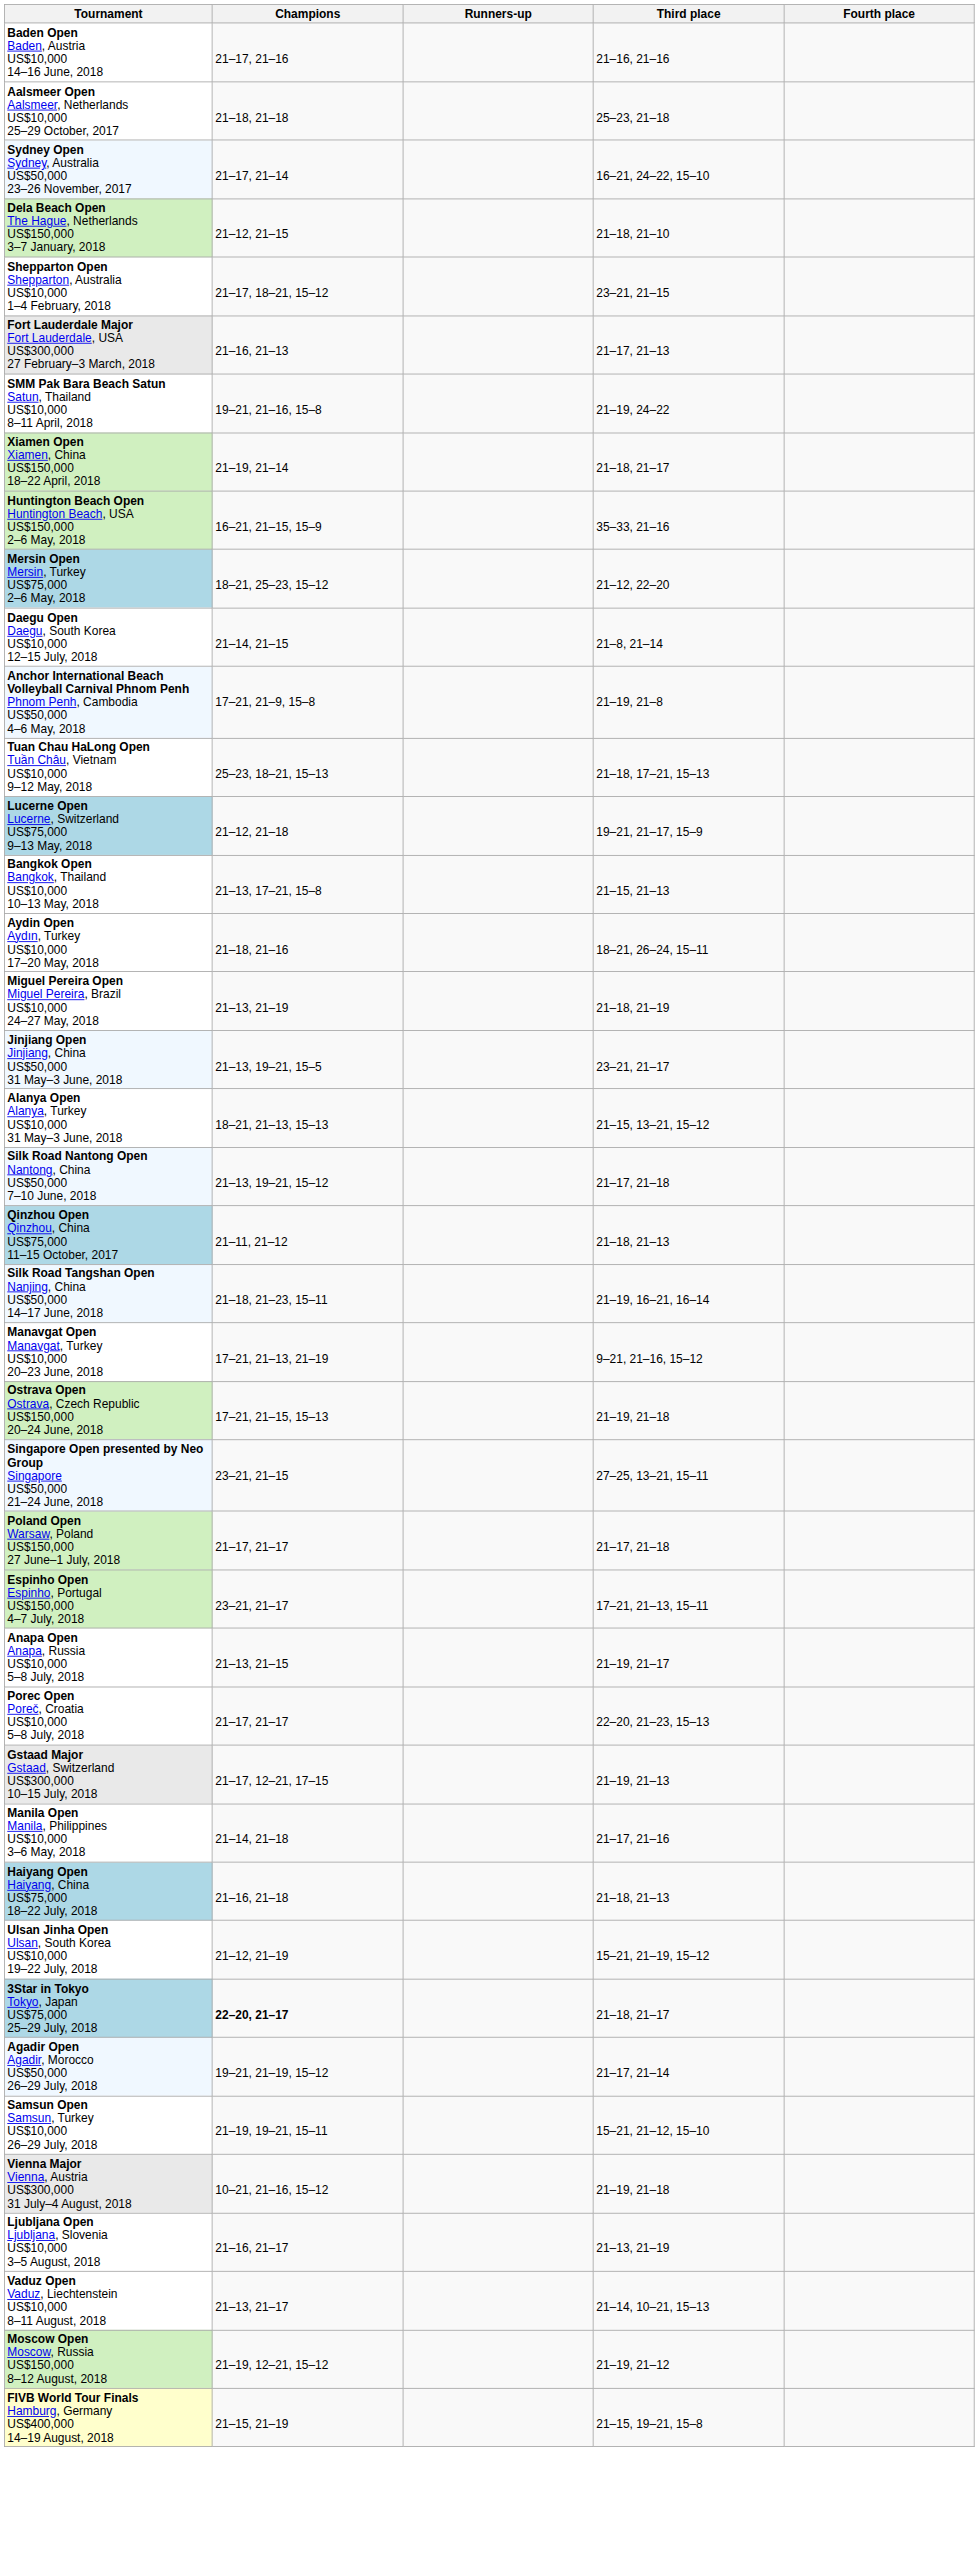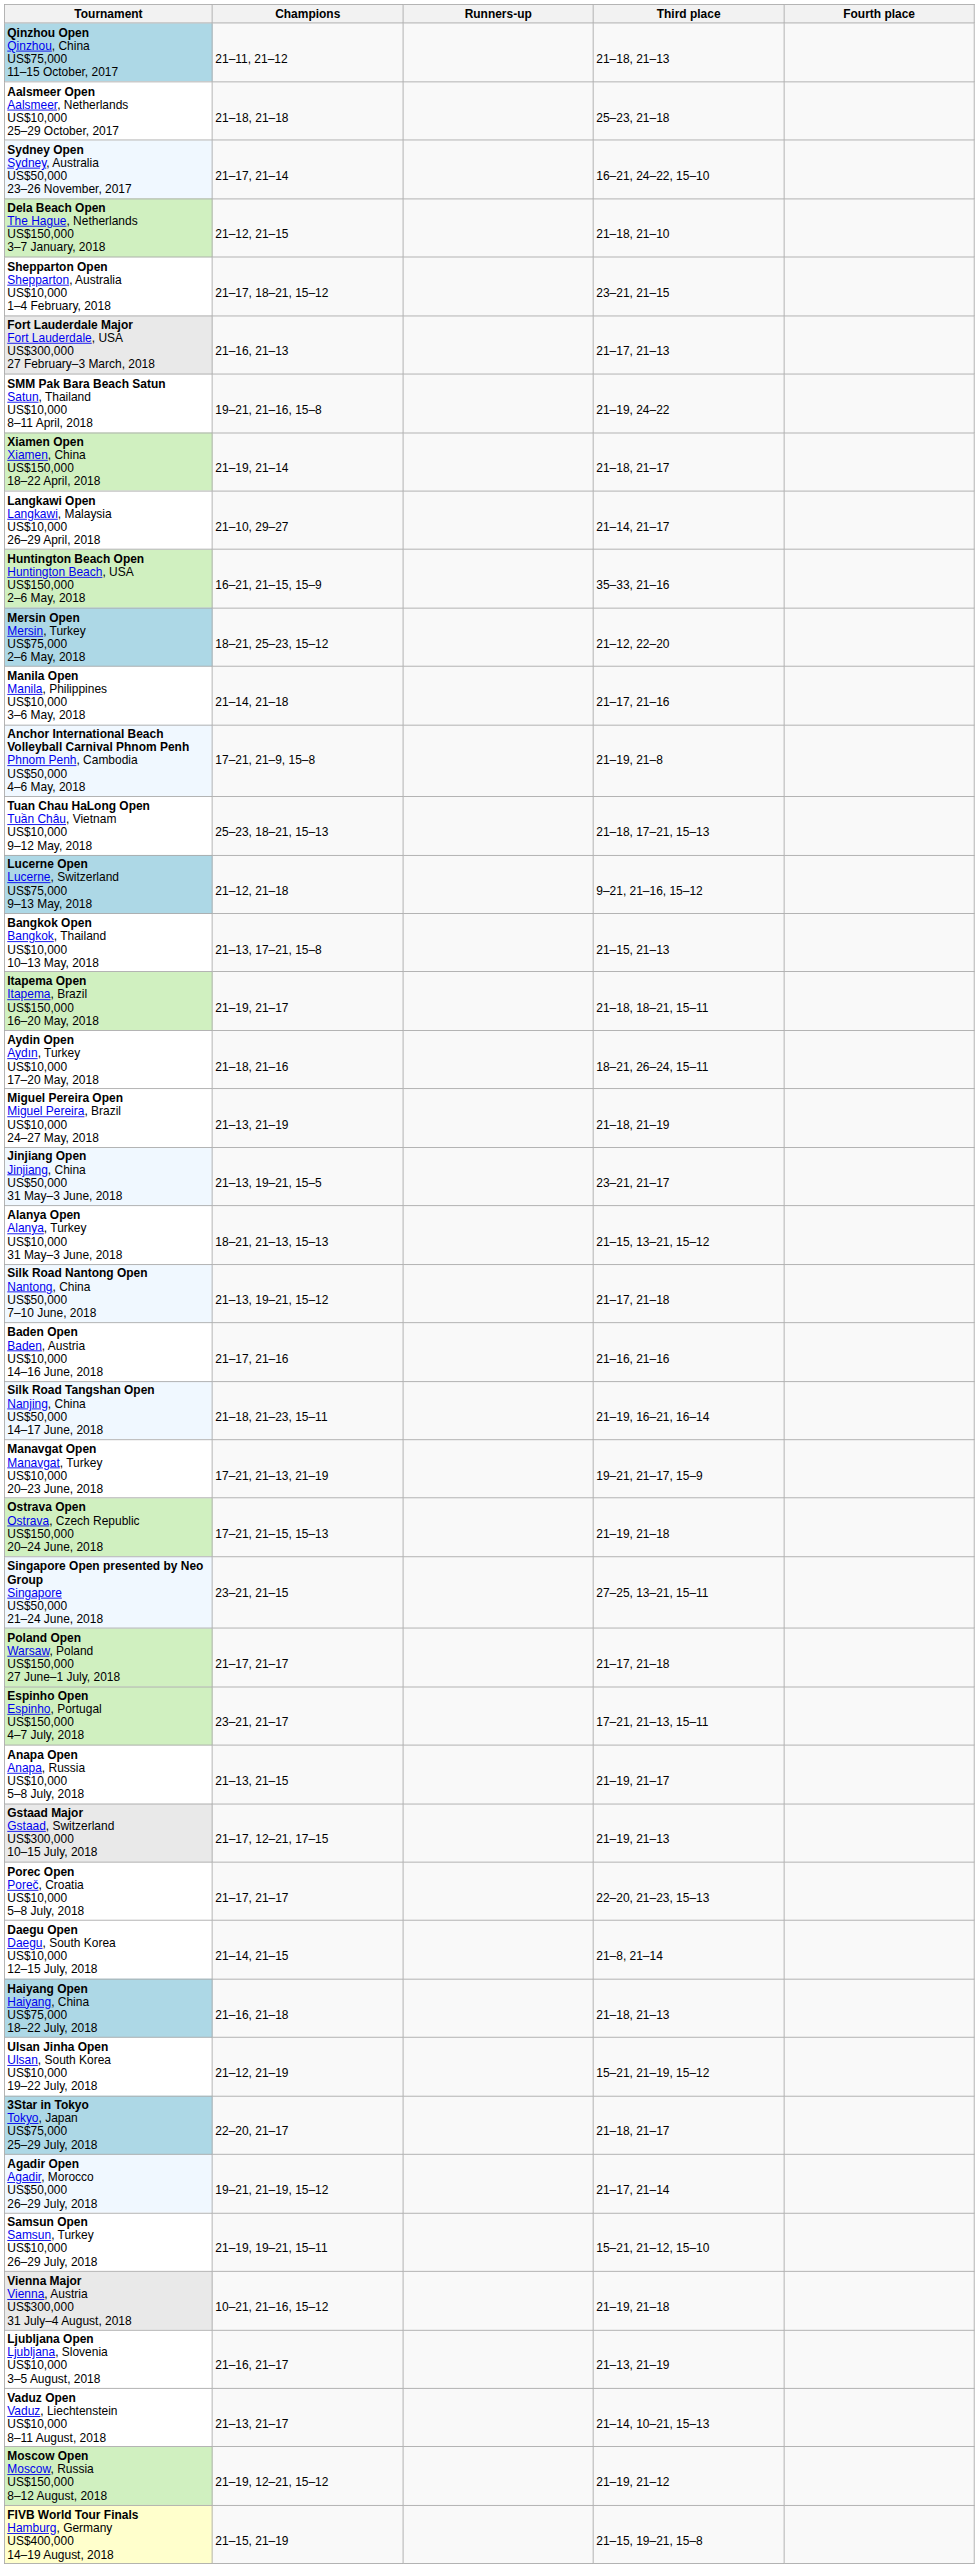 <table class=wikitable style=font-size:85%>
 <tr>
 <th width=230>Tournament</th>
 <th width=210>Champions</th>
 <th width=210>Runners-up</th>
 <th width=210>Third place</th>
 <th width=210>Fourth place</th>
 </tr>
 <tr valign=top>
-<td style="background:#ffffff;"><strong>Baden Open</strong><br><a href='#'>Baden</a>, Austria<br>US$10,000<br>14–16 June, 2018</td>
-<td><br><br>21–17, 21–16</td>
+<td style="background:lightblue;"><strong>Qinzhou Open</strong><br><a href='#'>Qinzhou</a>, China<br>US$75,000<br>11–15 October, 2017</td>
+<td><br><br>21–11, 21–12</td>
 <td><br></td>
-<td><br><br>21–16, 21–16</td>
+<td><br><br>21–18, 21–13</td>
 <td><br></td>
 </tr>
 <tr valign=top>
 <td style="background:#ffffff;"><strong>Aalsmeer Open</strong><br><a href='#'>Aalsmeer</a>, Netherlands<br>US$10,000<br>25–29 October, 2017</td>
 <td><br><br>21–18, 21–18</td>
 <td><br></td>
 <td><br><br>25–23, 21–18</td>
 <td><br></td>
 </tr>
 <tr valign=top>
 <td style="background:#f0f8ff;"><strong>Sydney Open</strong><br><a href='#'>Sydney</a>, Australia<br>US$50,000<br>23–26 November, 2017</td>
 <td><br><br>21–17, 21–14</td>
 <td><br></td>
 <td><br><br>16–21, 24–22, 15–10</td>
 <td><br></td>
 </tr>
 <tr valign=top>
 <td style="background:#d0f0c0;"><strong>Dela Beach Open</strong><br><a href='#'>The Hague</a>, Netherlands<br>US$150,000<br>3–7 January, 2018</td>
 <td><br><br>21–12, 21–15</td>
 <td><br></td>
 <td><br><br>21–18, 21–10</td>
 <td><br></td>
 </tr>
 <tr valign=top>
 <td style="background:#ffffff;"><strong>Shepparton Open</strong><br><a href='#'>Shepparton</a>, Australia<br>US$10,000<br>1–4 February, 2018</td>
 <td><br><br>21–17, 18–21, 15–12</td>
 <td><br></td>
 <td><br><br>23–21, 21–15</td>
 <td><br></td>
 </tr>
 <tr valign=top>
 <td style="background:#E9E9E9;"><strong>Fort Lauderdale Major</strong><br><a href='#'>Fort Lauderdale</a>, USA<br>US$300,000<br>27 February–3 March, 2018</td>
 <td><br><br>21–16, 21–13</td>
 <td><br></td>
 <td><br><br>21–17, 21–13</td>
 <td><br></td>
 </tr>
 <tr valign=top>
 <td style="background:#ffffff;"><strong>SMM Pak Bara Beach Satun</strong><br><a href='#'>Satun</a>, Thailand<br>US$10,000<br>8–11 April, 2018</td>
 <td><br><br>19–21, 21–16, 15–8</td>
 <td><br></td>
 <td><br><br>21–19, 24–22</td>
 <td><br></td>
 </tr>
 <tr valign=top>
 <td style="background:#d0f0c0;"><strong>Xiamen Open</strong><br><a href='#'>Xiamen</a>, China<br>US$150,000<br>18–22 April, 2018</td>
 <td><br><br>21–19, 21–14</td>
 <td><br></td>
 <td><br><br>21–18, 21–17</td>
 <td><br></td>
 </tr>
 <tr valign=top>
+<td style="background:#ffffff;"><strong>Langkawi Open</strong><br><a href='#'>Langkawi</a>, Malaysia<br>US$10,000<br>26–29 April, 2018</td>
+<td><br><br>21–10, 29–27</td>
+<td><br></td>
+<td><br><br>21–14, 21–17</td>
+<td><br></td>
+</tr>
+<tr valign=top>
 <td style="background:#d0f0c0;"><strong>Huntington Beach Open</strong><br><a href='#'>Huntington Beach</a>, USA<br>US$150,000<br>2–6 May, 2018</td>
 <td><br><br>16–21, 21–15, 15–9</td>
 <td><br></td>
 <td><br><br>35–33, 21–16</td>
 <td><br></td>
 </tr>
 <tr valign=top>
 <td style="background:lightblue;"><strong>Mersin Open</strong><br><a href='#'>Mersin</a>, Turkey<br>US$75,000<br>2–6 May, 2018</td>
 <td><br><br>18–21, 25–23, 15–12</td>
 <td><br></td>
 <td><br><br>21–12, 22–20</td>
 <td><br></td>
 </tr>
 <tr valign=top>
-<td style="background:#ffffff;"><strong>Daegu Open</strong><br><a href='#'>Daegu</a>, South Korea<br>US$10,000<br>12–15 July, 2018</td>
-<td><br><br>21–14, 21–15</td>
+<td style="background:#ffffff;"><strong>Manila Open</strong><br><a href='#'>Manila</a>, Philippines<br>US$10,000<br>3–6 May, 2018</td>
+<td><br><br>21–14, 21–18</td>
 <td><br></td>
-<td><br><br>21–8, 21–14</td>
+<td><br><br>21–17, 21–16</td>
 <td><br></td>
 </tr>
 <tr valign=top>
 <td style="background:#f0f8ff;"><strong>Anchor International Beach Volleyball Carnival Phnom Penh</strong><br><a href='#'>Phnom Penh</a>, Cambodia<br>US$50,000<br>4–6 May, 2018</td>
 <td><br><br>17–21, 21–9, 15–8</td>
 <td><br></td>
 <td><br><br>21–19, 21–8</td>
 <td><br></td>
 </tr>
 <tr valign=top>
 <td style="background:#ffffff;"><strong>Tuan Chau HaLong Open</strong><br><a href='#'>Tuần Châu</a>, Vietnam<br>US$10,000<br>9–12 May, 2018</td>
 <td><br><br>25–23, 18–21, 15–13</td>
 <td><br></td>
 <td><br><br>21–18, 17–21, 15–13</td>
 <td><br></td>
 </tr>
 <tr valign=top>
 <td style="background:lightblue;"><strong>Lucerne Open</strong><br><a href='#'>Lucerne</a>, Switzerland<br>US$75,000<br>9–13 May, 2018</td>
 <td><br><br>21–12, 21–18</td>
 <td><br></td>
-<td><br><br>19–21, 21–17, 15–9</td>
+<td><br><br>9–21, 21–16, 15–12</td>
 <td><br></td>
 </tr>
 <tr valign=top>
 <td style="background:#ffffff;"><strong>Bangkok Open</strong><br><a href='#'>Bangkok</a>, Thailand<br>US$10,000<br>10–13 May, 2018</td>
 <td><br><br>21–13, 17–21, 15–8</td>
 <td><br></td>
 <td><br><br>21–15, 21–13</td>
+<td><br></td>
+</tr>
+<tr valign=top>
+<td style="background:#d0f0c0;"><strong>Itapema Open</strong><br><a href='#'>Itapema</a>, Brazil<br>US$150,000<br>16–20 May, 2018</td>
+<td><br><br>21–19, 21–17</td>
+<td><br></td>
+<td><br><br>21–18, 18–21, 15–11</td>
 <td><br></td>
 </tr>
 <tr valign=top>
 <td style="background:#ffffff;"><strong>Aydin Open</strong><br><a href='#'>Aydın</a>, Turkey<br>US$10,000<br>17–20 May, 2018</td>
 <td><br><br>21–18, 21–16</td>
 <td><br></td>
 <td><br><br>18–21, 26–24, 15–11</td>
 <td><br></td>
 </tr>
 <tr valign=top>
 <td style="background:#ffffff;"><strong>Miguel Pereira Open</strong><br><a href='#'>Miguel Pereira</a>, Brazil<br>US$10,000<br>24–27 May, 2018</td>
 <td><br><br>21–13, 21–19</td>
 <td><br></td>
 <td><br><br>21–18, 21–19</td>
 <td><br></td>
 </tr>
 <tr valign=top>
 <td style="background:#f0f8ff;"><strong>Jinjiang Open</strong><br><a href='#'>Jinjiang</a>, China<br>US$50,000<br>31 May–3 June, 2018</td>
 <td><br><br>21–13, 19–21, 15–5</td>
 <td><br></td>
 <td><br><br>23–21, 21–17</td>
 <td><br></td>
 </tr>
 <tr valign=top>
 <td style="background:#ffffff;"><strong>Alanya Open</strong><br><a href='#'>Alanya</a>, Turkey<br>US$10,000<br>31 May–3 June, 2018</td>
 <td><br><br>18–21, 21–13, 15–13</td>
 <td><br></td>
 <td><br><br>21–15, 13–21, 15–12</td>
 <td><br></td>
 </tr>
 <tr valign=top>
 <td style="background:#f0f8ff;"><strong>Silk Road Nantong Open</strong><br><a href='#'>Nantong</a>, China<br>US$50,000<br>7–10 June, 2018</td>
 <td><br><br>21–13, 19–21, 15–12</td>
 <td><br></td>
 <td><br><br>21–17, 21–18</td>
 <td><br></td>
 </tr>
 <tr valign=top>
-<td style="background:lightblue;"><strong>Qinzhou Open</strong><br><a href='#'>Qinzhou</a>, China<br>US$75,000<br>11–15 October, 2017</td>
-<td><br><br>21–11, 21–12</td>
+<td style="background:#ffffff;"><strong>Baden Open</strong><br><a href='#'>Baden</a>, Austria<br>US$10,000<br>14–16 June, 2018</td>
+<td><br><br>21–17, 21–16</td>
 <td><br></td>
-<td><br><br>21–18, 21–13</td>
+<td><br><br>21–16, 21–16</td>
 <td><br></td>
 </tr>
 <tr valign=top>
 <td style="background:#f0f8ff;"><strong>Silk Road Tangshan Open</strong><br><a href='#'>Nanjing</a>, China<br>US$50,000<br>14–17 June, 2018</td>
 <td><br><br>21–18, 21–23, 15–11</td>
 <td><br></td>
 <td><br><br>21–19, 16–21, 16–14</td>
 <td><br></td>
 </tr>
 <tr valign=top>
 <td style="background:#ffffff;"><strong>Manavgat Open</strong><br><a href='#'>Manavgat</a>, Turkey<br>US$10,000<br>20–23 June, 2018</td>
 <td><br><br>17–21, 21–13, 21–19</td>
 <td><br></td>
-<td><br><br>9–21, 21–16, 15–12</td>
+<td><br><br>19–21, 21–17, 15–9</td>
 <td><br></td>
 </tr>
 <tr valign=top>
 <td style="background:#d0f0c0;"><strong>Ostrava Open</strong><br><a href='#'>Ostrava</a>, Czech Republic<br>US$150,000<br>20–24 June, 2018</td>
 <td><br><br>17–21, 21–15, 15–13</td>
 <td><br></td>
 <td><br><br>21–19, 21–18</td>
 <td><br></td>
 </tr>
 <tr valign=top>
 <td style="background:#f0f8ff;"><strong>Singapore Open presented by Neo Group</strong><br><a href='#'>Singapore</a><br>US$50,000<br>21–24 June, 2018</td>
 <td><br><br>23–21, 21–15</td>
 <td><br></td>
 <td><br><br>27–25, 13–21, 15–11</td>
 <td><br></td>
 </tr>
 <tr valign=top>
 <td style="background:#d0f0c0;"><strong>Poland Open</strong><br><a href='#'>Warsaw</a>, Poland<br>US$150,000<br>27 June–1 July, 2018</td>
 <td><br><br>21–17, 21–17</td>
 <td><br></td>
 <td><br><br>21–17, 21–18</td>
 <td><br></td>
 </tr>
 <tr valign=top>
 <td style="background:#d0f0c0;"><strong>Espinho Open</strong><br><a href='#'>Espinho</a>, Portugal<br>US$150,000<br>4–7 July, 2018</td>
 <td><br><br>23–21, 21–17</td>
 <td><br></td>
 <td><br><br>17–21, 21–13, 15–11</td>
 <td><br></td>
 </tr>
 <tr valign=top>
 <td style="background:#ffffff;"><strong>Anapa Open</strong><br><a href='#'>Anapa</a>, Russia<br>US$10,000<br>5–8 July, 2018</td>
 <td><br><br>21–13, 21–15</td>
 <td><br></td>
 <td><br><br>21–19, 21–17</td>
 <td><br></td>
 </tr>
 <tr valign=top>
+<td style="background:#E9E9E9;"><strong>Gstaad Major</strong><br><a href='#'>Gstaad</a>, Switzerland<br>US$300,000<br>10–15 July, 2018</td>
+<td><br><br>21–17, 12–21, 17–15</td>
+<td><br></td>
+<td><br><br>21–19, 21–13</td>
+<td><br></td>
+</tr>
+<tr valign=top>
 <td style="background:#ffffff;"><strong>Porec Open</strong><br><a href='#'>Poreč</a>, Croatia<br>US$10,000<br>5–8 July, 2018</td>
 <td><br><br>21–17, 21–17</td>
 <td><br></td>
 <td><br><br>22–20, 21–23, 15–13</td>
 <td><br></td>
 </tr>
 <tr valign=top>
-<td style="background:#E9E9E9;"><strong>Gstaad Major</strong><br><a href='#'>Gstaad</a>, Switzerland<br>US$300,000<br>10–15 July, 2018</td>
-<td><br><br>21–17, 12–21, 17–15</td>
+<td style="background:#ffffff;"><strong>Daegu Open</strong><br><a href='#'>Daegu</a>, South Korea<br>US$10,000<br>12–15 July, 2018</td>
+<td><br><br>21–14, 21–15</td>
 <td><br></td>
-<td><br><br>21–19, 21–13</td>
-<td><br></td>
-</tr>
-<tr valign=top>
-<td style="background:#ffffff;"><strong>Manila Open</strong><br><a href='#'>Manila</a>, Philippines<br>US$10,000<br>3–6 May, 2018</td>
-<td><br><br>21–14, 21–18</td>
-<td><br></td>
-<td><br><br>21–17, 21–16</td>
+<td><br><br>21–8, 21–14</td>
 <td><br></td>
 </tr>
 <tr valign=top>
 <td style="background:lightblue;"><strong>Haiyang Open</strong><br><a href='#'>Haiyang</a>, China<br>US$75,000<br>18–22 July, 2018</td>
 <td><br><br>21–16, 21–18</td>
 <td><br></td>
 <td><br><br>21–18, 21–13</td>
 <td><br></td>
 </tr>
 <tr valign=top>
 <td style="background:#ffffff;"><strong>Ulsan Jinha Open</strong><br><a href='#'>Ulsan</a>, South Korea<br>US$10,000<br>19–22 July, 2018</td>
 <td><br><br>21–12, 21–19</td>
 <td><br></td>
 <td><br><br>15–21, 21–19, 15–12</td>
 <td><br></td>
 </tr>
 <tr valign=top>
 <td style="background:lightblue;"><strong>3Star in Tokyo</strong><br><a href='#'>Tokyo</a>, Japan<br>US$75,000<br>25–29 July, 2018</td>
-<td><strong><br><br>22–20, 21–17</strong></td>
+<td><br><br>22–20, 21–17</td>
 <td><br></td>
 <td><br><br>21–18, 21–17</td>
 <td><br></td>
 </tr>
 <tr valign=top>
 <td style="background:#f0f8ff;"><strong>Agadir Open</strong><br><a href='#'>Agadir</a>, Morocco<br>US$50,000<br>26–29 July, 2018</td>
 <td><br><br>19–21, 21–19, 15–12</td>
 <td><br></td>
 <td><br><br>21–17, 21–14</td>
 <td><br></td>
 </tr>
 <tr valign=top>
 <td style="background:#ffffff;"><strong>Samsun Open</strong><br><a href='#'>Samsun</a>, Turkey<br>US$10,000<br>26–29 July, 2018</td>
 <td><br><br>21–19, 19–21, 15–11</td>
 <td><br></td>
 <td><br><br>15–21, 21–12, 15–10</td>
 <td><br></td>
 </tr>
 <tr valign=top>
 <td style="background:#E9E9E9;"><strong>Vienna Major</strong><br><a href='#'>Vienna</a>, Austria<br>US$300,000<br>31 July–4 August, 2018</td>
 <td><br><br>10–21, 21–16, 15–12</td>
 <td><br></td>
 <td><br><br>21–19, 21–18</td>
 <td><br></td>
 </tr>
 <tr valign=top>
 <td style="background:#ffffff;"><strong>Ljubljana Open</strong><br><a href='#'>Ljubljana</a>, Slovenia<br>US$10,000<br>3–5 August, 2018</td>
 <td><br><br>21–16, 21–17</td>
 <td><br></td>
 <td><br><br>21–13, 21–19</td>
 <td><br></td>
 </tr>
 <tr valign=top>
 <td style="background:#ffffff;"><strong>Vaduz Open</strong><br><a href='#'>Vaduz</a>, Liechtenstein<br>US$10,000<br>8–11 August, 2018</td>
 <td><br><br>21–13, 21–17</td>
 <td><br></td>
 <td><br><br>21–14, 10–21, 15–13</td>
 <td><br></td>
 </tr>
 <tr valign=top>
 <td style="background:#d0f0c0;"><strong>Moscow Open</strong><br><a href='#'>Moscow</a>, Russia<br>US$150,000<br>8–12 August, 2018</td>
 <td><br><br>21–19, 12–21, 15–12</td>
 <td><br></td>
 <td><br><br>21–19, 21–12</td>
 <td><br></td>
 </tr>
 <tr valign=top>
 <td style="background:#ffffcc;"><strong>FIVB World Tour Finals</strong><br><a href='#'>Hamburg</a>, Germany<br>US$400,000<br>14–19 August, 2018</td>
 <td><br><br>21–15, 21–19</td>
 <td><br></td>
 <td><br><br>21–15, 19–21, 15–8</td>
 <td><br></td>
 </tr>
 </table>
